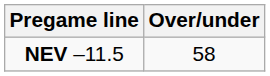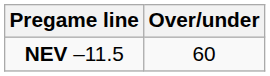 <table class="wikitable">
 <tr align="center">
 <th style=>Pregame line</th>
 <th style=>Over/under</th>
 </tr>
 <tr align="center">
 <td><strong>NEV</strong> –11.5</td>
-<td>58</td>
+<td>60</td>
 </tr>
 </table>
